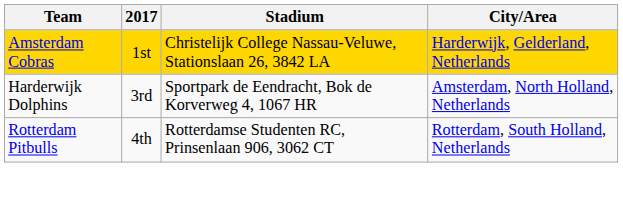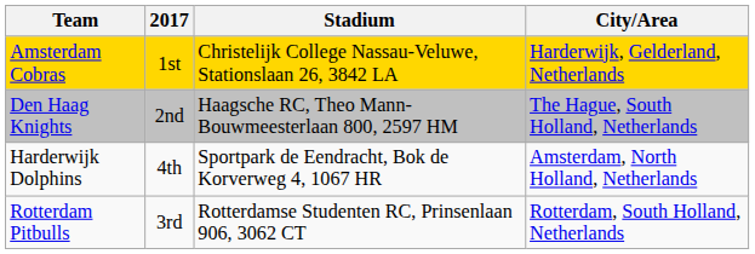 <table style="width:550;" class="wikitable sortable">
 <tr>
 <th>Team</th>
 <th>2017</th>
 <th>Stadium</th>
 <th>City/Area</th>
 </tr>
 <tr style="background:gold">
 <td><a href='#'>Amsterdam Cobras</a></td>
 <td style="text-align:center;">1st</td>
 <td>Christelijk College Nassau-Veluwe, Stationslaan 26, 3842 LA</td>
 <td><a href='#'>Harderwijk</a>, <a href='#'>Gelderland</a>, <a href='#'>Netherlands</a></td>
 </tr>
+<tr style="background:silver">
+<td><a href='#'>Den Haag Knights</a></td>
+<td style="text-align:center;">2nd</td>
+<td>Haagsche RC, Theo Mann-Bouwmeesterlaan 800, 2597 HM</td>
+<td><a href='#'>The Hague</a>, <a href='#'>South Holland</a>, <a href='#'>Netherlands</a></td>
+</tr>
 <tr style="background:bronze">
 <td>Harderwijk Dolphins</td>
-<td style="text-align:center;">3rd</td>
+<td style="text-align:center;">4th</td>
 <td>Sportpark de Eendracht, Bok de Korverweg 4, 1067 HR</td>
 <td><a href='#'>Amsterdam</a>, <a href='#'>North Holland</a>, <a href='#'>Netherlands</a></td>
 </tr>
 <tr>
 <td><a href='#'>Rotterdam Pitbulls</a></td>
-<td style="text-align:center;">4th</td>
+<td style="text-align:center;">3rd</td>
 <td>Rotterdamse Studenten RC, Prinsenlaan 906, 3062 CT</td>
 <td><a href='#'>Rotterdam</a>, <a href='#'>South Holland</a>, <a href='#'>Netherlands</a></td>
 </tr>
 </table>
